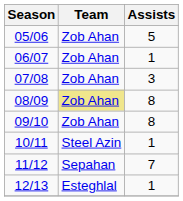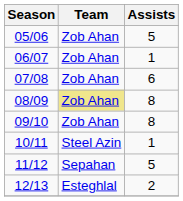 <table class="wikitable" style="text-align: center;">
 <tr>
 <th>Season</th>
 <th>Team</th>
 <th>Assists</th>
 </tr>
 <tr>
 <td><a href='#'>05/06</a></td>
 <td align="left"><a href='#'>Zob Ahan</a></td>
 <td>5</td>
 </tr>
 <tr>
 <td><a href='#'>06/07</a></td>
 <td align="left"><a href='#'>Zob Ahan</a></td>
 <td>1</td>
 </tr>
 <tr>
 <td><a href='#'>07/08</a></td>
 <td align="left"><a href='#'>Zob Ahan</a></td>
-<td>3</td>
+<td>6</td>
 </tr>
 <tr>
 <td><a href='#'>08/09</a></td>
 <td align="left" style="background: khaki;"><a href='#'>Zob Ahan</a></td>
 <td>8</td>
 </tr>
 <tr>
 <td><a href='#'>09/10</a></td>
 <td align="left"><a href='#'>Zob Ahan</a></td>
 <td>8</td>
 </tr>
 <tr>
 <td><a href='#'>10/11</a></td>
 <td align="left"><a href='#'>Steel Azin</a></td>
 <td>1</td>
 </tr>
 <tr>
 <td><a href='#'>11/12</a></td>
 <td align="left"><a href='#'>Sepahan</a></td>
-<td>7</td>
+<td>5</td>
 </tr>
 <tr>
 <td><a href='#'>12/13</a></td>
 <td align="left"><a href='#'>Esteghlal</a></td>
-<td>1</td>
+<td>2</td>
 </tr>
 <tr>
 </tr>
 </table>
